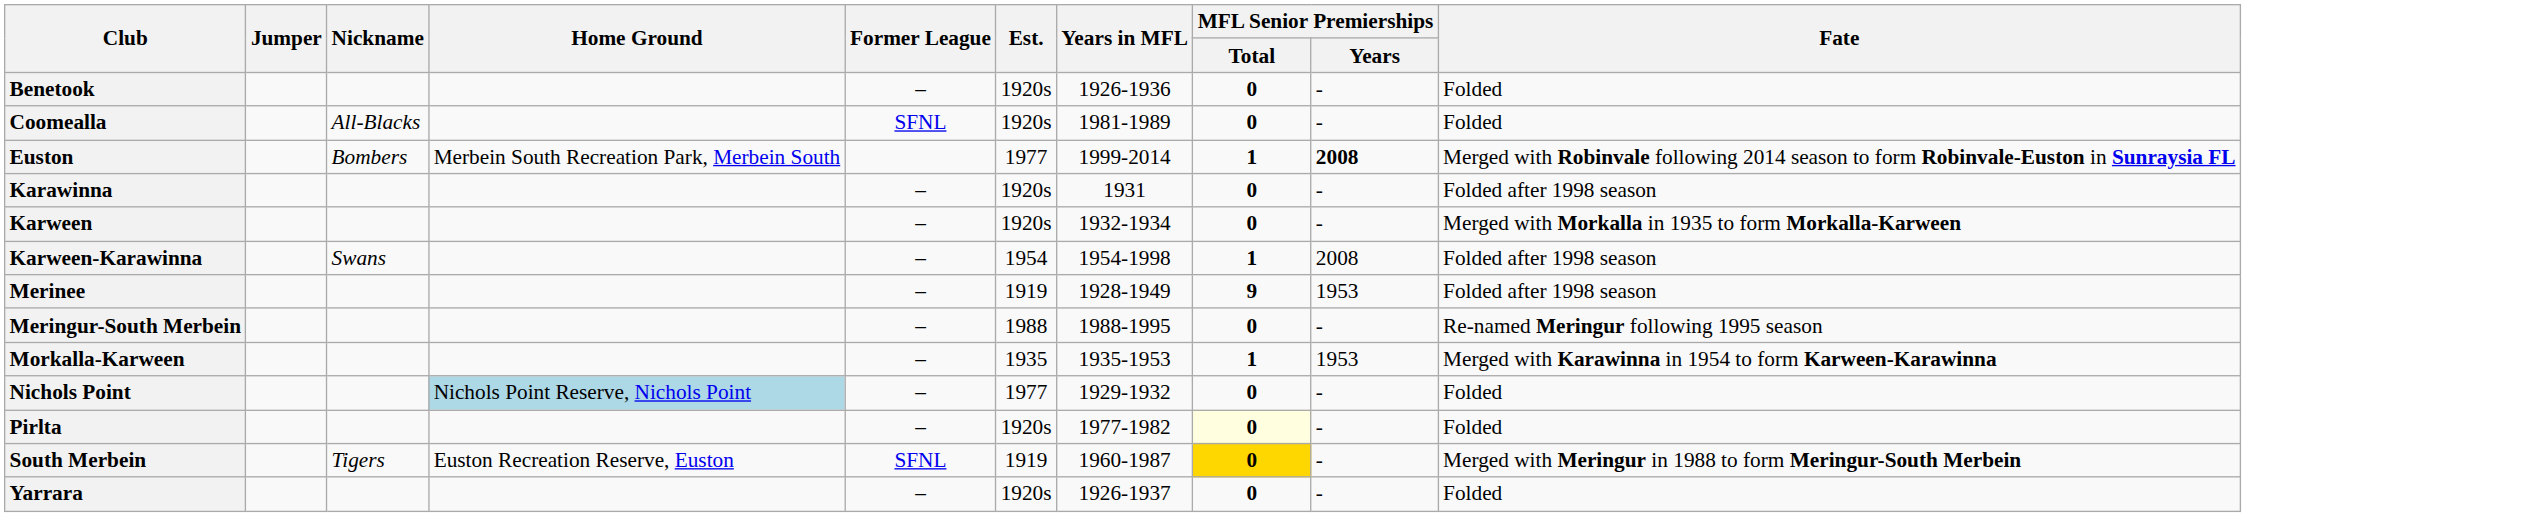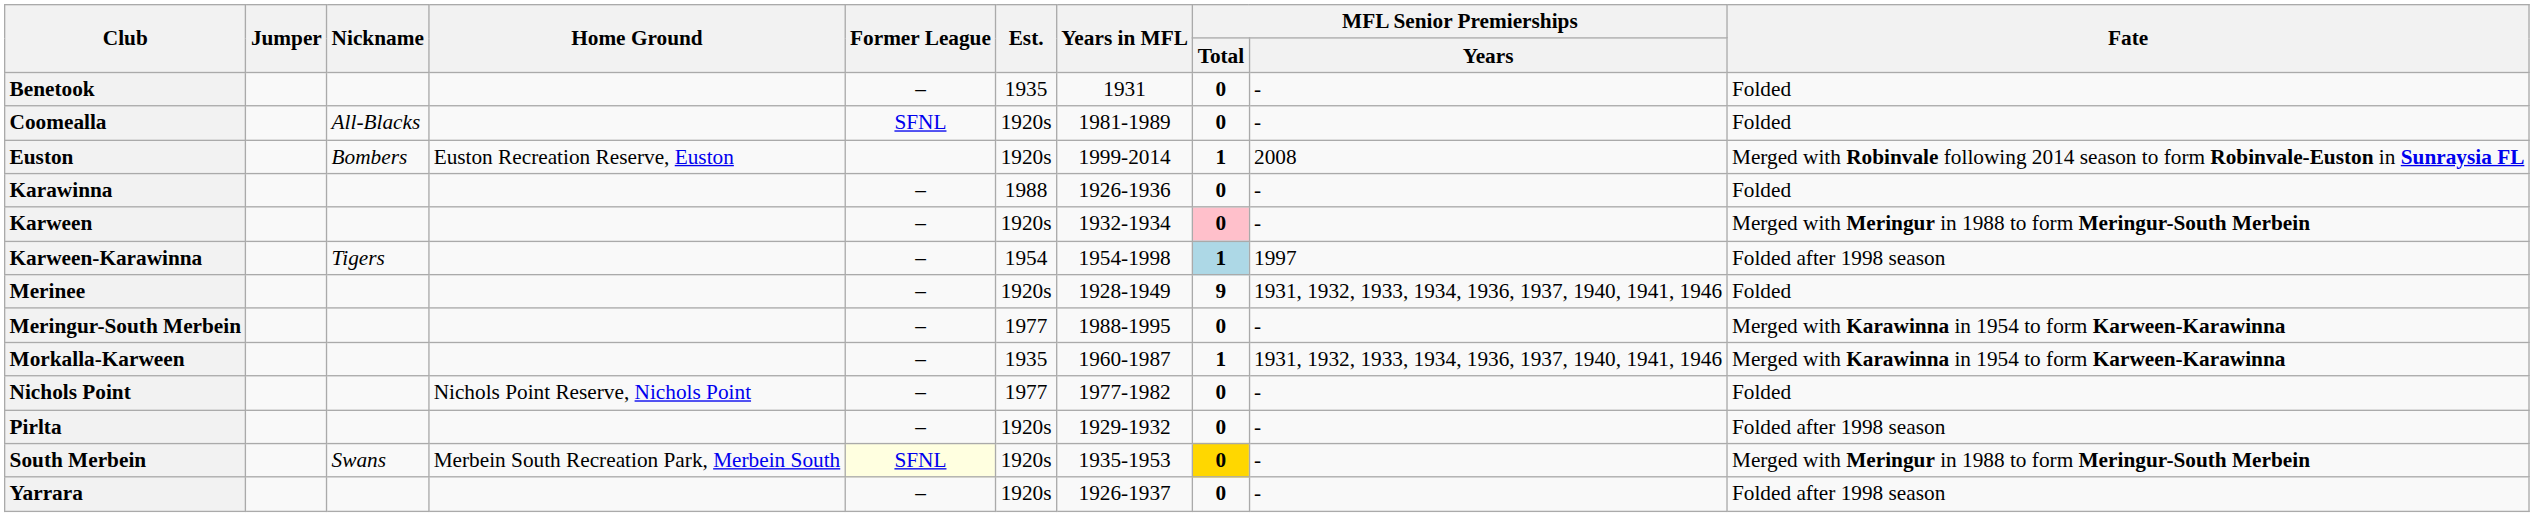 <table class="wikitable sortable">
 <tr>
 <th rowspan="2">Club</th>
 <th rowspan="2">Jumper</th>
 <th rowspan="2">Nickname</th>
 <th rowspan="2">Home Ground</th>
 <th rowspan="2">Former League</th>
 <th rowspan="2">Est.</th>
 <th rowspan="2">Years in MFL</th>
 <th colspan="2">MFL Senior Premierships</th>
 <th rowspan="2">Fate</th>
 </tr>
 <tr>
 <th>Total</th>
 <th>Years</th>
 </tr>
 <tr>
 <th style="text-align:left">Benetook</th>
 <td></td>
 <td></td>
 <td></td>
 <td align="center">–</td>
-<td align="center">1920s</td>
-<td align="center">1926-1936</td>
+<td align="center">1935</td>
+<td align="center">1931</td>
 <td align="center"><strong>0</strong></td>
 <td>-</td>
 <td>Folded</td>
 </tr>
 <tr>
 <th style="text-align:left">Coomealla</th>
 <td></td>
 <td><em>All-Blacks</em></td>
 <td></td>
 <td align="center"><a href='#'>SFNL</a></td>
 <td align="center">1920s</td>
 <td align="center">1981-1989</td>
 <td align="center"><strong>0</strong></td>
 <td>-</td>
 <td>Folded</td>
 </tr>
 <tr>
 <th style="text-align:left">Euston</th>
 <td></td>
 <td><em>Bombers</em></td>
-<td>Merbein South Recreation Park, <a href='#'>Merbein South</a></td>
+<td>Euston Recreation Reserve, <a href='#'>Euston</a></td>
 <td align="center"></td>
-<td align="center">1977</td>
+<td align="center">1920s</td>
 <td align="center">1999-2014</td>
 <td align="center"><strong>1</strong></td>
-<td><strong>2008</strong></td>
+<td>2008</td>
 <td>Merged with <strong>Robinvale</strong> following 2014 season to form <strong>Robinvale-Euston</strong> in <a href='#'><strong>Sunraysia FL</strong></a></td>
 </tr>
 <tr>
 <th style="text-align:left">Karawinna</th>
 <td></td>
 <td></td>
 <td></td>
 <td align="center">–</td>
-<td align="center">1920s</td>
-<td align="center">1931</td>
+<td align="center">1988</td>
+<td align="center">1926-1936</td>
 <td align="center"><strong>0</strong></td>
 <td>-</td>
-<td>Folded after 1998 season</td>
+<td>Folded</td>
 </tr>
 <tr>
 <th style="text-align:left">Karween</th>
 <td></td>
 <td></td>
 <td></td>
 <td align="center">–</td>
 <td align="center">1920s</td>
 <td align="center">1932-1934</td>
-<td align="center"><strong>0</strong></td>
+<td align="center" style="background: pink;"><strong>0</strong></td>
 <td>-</td>
-<td>Merged with <strong>Morkalla</strong> in 1935 to form <strong>Morkalla-Karween</strong></td>
+<td>Merged with <strong>Meringur</strong> in 1988 to form <strong>Meringur-South Merbein</strong></td>
 </tr>
 <tr>
 <th style="text-align:left">Karween-Karawinna</th>
 <td></td>
-<td><em>Swans</em></td>
+<td><em>Tigers</em></td>
 <td></td>
 <td align="center">–</td>
 <td align="center">1954</td>
 <td align="center">1954-1998</td>
-<td align="center"><strong>1</strong></td>
-<td>2008</td>
+<td align="center" style="background: lightblue;"><strong>1</strong></td>
+<td>1997</td>
 <td>Folded after 1998 season</td>
 </tr>
 <tr>
 <th style="text-align:left">Merinee</th>
 <td></td>
 <td></td>
 <td></td>
 <td align="center">–</td>
-<td align="center">1919</td>
+<td align="center">1920s</td>
 <td align="center">1928-1949</td>
 <td align="center"><strong>9</strong></td>
-<td>1953</td>
-<td>Folded after 1998 season</td>
+<td>1931, 1932, 1933, 1934, 1936, 1937, 1940, 1941, 1946</td>
+<td>Folded</td>
 </tr>
 <tr>
 <th style="text-align:left">Meringur-South Merbein</th>
 <td></td>
 <td></td>
 <td></td>
 <td align="center">–</td>
-<td align="center">1988</td>
+<td align="center">1977</td>
 <td align="center">1988-1995</td>
 <td align="center"><strong>0</strong></td>
 <td>-</td>
-<td>Re-named <strong>Meringur</strong> following 1995 season</td>
+<td>Merged with <strong>Karawinna</strong> in 1954 to form <strong>Karween-Karawinna</strong></td>
 </tr>
 <tr>
 <th style="text-align:left">Morkalla-Karween</th>
 <td></td>
 <td></td>
 <td></td>
 <td align="center">–</td>
 <td align="center">1935</td>
-<td align="center">1935-1953</td>
+<td align="center">1960-1987</td>
 <td align="center"><strong>1</strong></td>
-<td>1953</td>
+<td>1931, 1932, 1933, 1934, 1936, 1937, 1940, 1941, 1946</td>
 <td>Merged with <strong>Karawinna</strong> in 1954 to form <strong>Karween-Karawinna</strong></td>
 </tr>
 <tr>
 <th style="text-align:left">Nichols Point</th>
 <td></td>
 <td></td>
-<td style="background: lightblue;">Nichols Point Reserve, <a href='#'>Nichols Point</a></td>
+<td>Nichols Point Reserve, <a href='#'>Nichols Point</a></td>
 <td align="center">–</td>
 <td align="center">1977</td>
-<td align="center">1929-1932</td>
+<td align="center">1977-1982</td>
 <td align="center"><strong>0</strong></td>
 <td>-</td>
 <td>Folded</td>
 </tr>
 <tr>
 <th style="text-align:left">Pirlta</th>
 <td></td>
 <td></td>
 <td></td>
 <td align="center">–</td>
 <td align="center">1920s</td>
-<td align="center">1977-1982</td>
-<td align="center" style="background: lightyellow;"><strong>0</strong></td>
+<td align="center">1929-1932</td>
+<td align="center"><strong>0</strong></td>
 <td>-</td>
-<td>Folded</td>
+<td>Folded after 1998 season</td>
 </tr>
 <tr>
 <th style="text-align:left">South Merbein</th>
 <td></td>
-<td><em>Tigers</em></td>
-<td>Euston Recreation Reserve, <a href='#'>Euston</a></td>
-<td align="center"><a href='#'>SFNL</a></td>
-<td align="center">1919</td>
-<td align="center">1960-1987</td>
+<td><em>Swans</em></td>
+<td>Merbein South Recreation Park, <a href='#'>Merbein South</a></td>
+<td align="center" style="background: lightyellow;"><a href='#'>SFNL</a></td>
+<td align="center">1920s</td>
+<td align="center">1935-1953</td>
 <td align="center" style="background: gold;"><strong>0</strong></td>
 <td>-</td>
 <td>Merged with <strong>Meringur</strong> in 1988 to form <strong>Meringur-South Merbein</strong></td>
 </tr>
 <tr>
 <th style="text-align:left">Yarrara</th>
 <td></td>
 <td></td>
 <td></td>
 <td align="center">–</td>
 <td align="center">1920s</td>
 <td align="center">1926-1937</td>
 <td align="center"><strong>0</strong></td>
 <td>-</td>
-<td>Folded</td>
+<td>Folded after 1998 season</td>
 </tr>
 </table>
